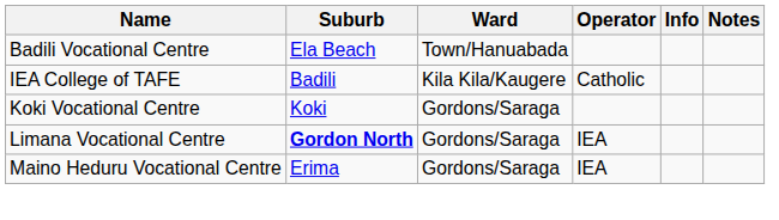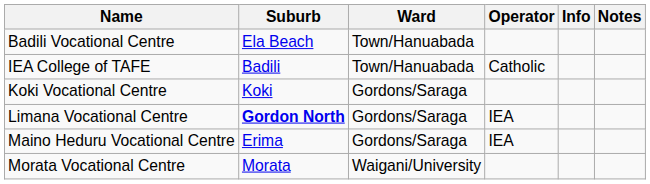 <table class="wikitable sortable">
 <tr>
 <th>Name</th>
 <th>Suburb</th>
 <th>Ward</th>
 <th>Operator</th>
 <th>Info</th>
 <th>Notes</th>
 </tr>
 <tr>
 <td>Badili Vocational Centre</td>
 <td><a href='#'>Ela Beach</a></td>
 <td>Town/Hanuabada</td>
 <td></td>
 <td></td>
 <td></td>
 </tr>
 <tr>
 <td>IEA College of TAFE</td>
 <td><a href='#'>Badili</a></td>
-<td>Kila Kila/Kaugere</td>
+<td>Town/Hanuabada</td>
 <td>Catholic</td>
 <td></td>
 <td></td>
 </tr>
 <tr>
 <td>Koki Vocational Centre</td>
 <td><a href='#'>Koki</a></td>
 <td>Gordons/Saraga</td>
 <td></td>
 <td></td>
 <td></td>
 </tr>
 <tr>
 <td>Limana Vocational Centre</td>
 <td><strong><a href='#'>Gordon North</a></strong></td>
 <td>Gordons/Saraga</td>
 <td>IEA</td>
 <td></td>
 <td></td>
 </tr>
 <tr>
 <td>Maino Heduru Vocational Centre</td>
 <td><a href='#'>Erima</a></td>
 <td>Gordons/Saraga</td>
 <td>IEA</td>
 <td></td>
 <td></td>
 </tr>
+<tr>
+<td>Morata Vocational Centre</td>
+<td><a href='#'>Morata</a></td>
+<td>Waigani/University</td>
+<td></td>
+<td></td>
+<td></td>
+</tr>
 </table>
